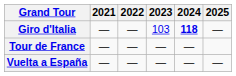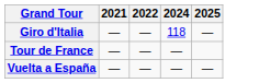 <table class="wikitable plainrowheaders">
 <tr>
 <th scope="col"><a href='#'>Grand Tour</a></th>
 <th scope="col">2021</th>
 <th scope="col">2022</th>
-<th scope="col">2023</th>
 <th scope="col">2024</th>
 <th scope="col">2025</th>
 </tr>
 <tr style="text-align:center;">
 <th scope="row"> <a href='#'>Giro d'Italia</a></th>
 <td>—</td>
 <td>—</td>
-<td><a href='#'>103</a></td>
-<td><strong><a href='#'>118</a></strong></td>
+<td><a href='#'>118</a></td>
 <td>—</td>
 </tr>
 <tr style="text-align:center;">
 <th scope="row"> <a href='#'>Tour de France</a></th>
-<td>—</td>
 <td>—</td>
 <td>—</td>
 <td>—</td>
 <td></td>
 </tr>
 <tr style="text-align:center;">
 <th scope="row"> <a href='#'>Vuelta a España</a></th>
 <td>—</td>
 <td>—</td>
 <td>—</td>
 <td>—</td>
-<td>—</td>
 </tr>
 </table>
